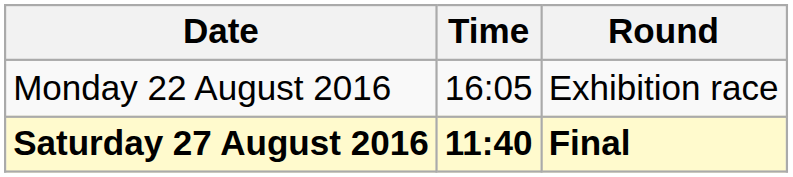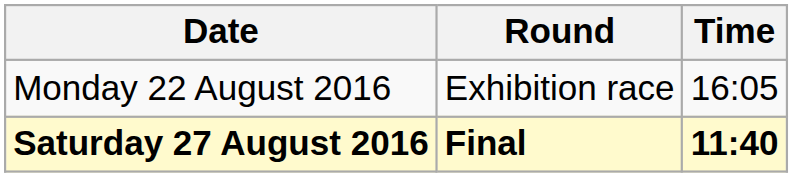 <table class="wikitable">
 <tr>
 <th>Date</th>
+<th>Round</th>
 <th>Time</th>
-<th>Round</th>
 </tr>
 <tr>
 <td>Monday 22 August 2016</td>
+<td>Exhibition race</td>
 <td>16:05</td>
-<td>Exhibition race</td>
 </tr>
 <tr>
 <td style=background:lemonchiffon><strong>Saturday 27 August 2016</strong></td>
+<td style=background:lemonchiffon><strong>Final</strong></td>
 <td style=background:lemonchiffon><strong>11:40</strong></td>
-<td style=background:lemonchiffon><strong>Final</strong></td>
 </tr>
 </table>
